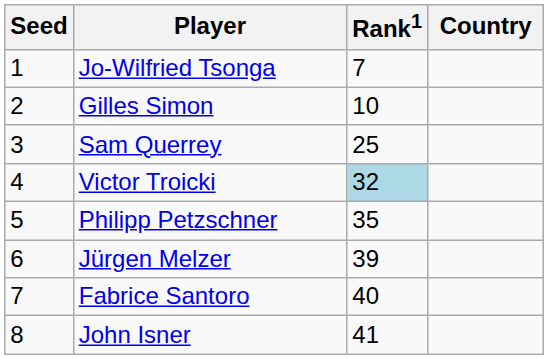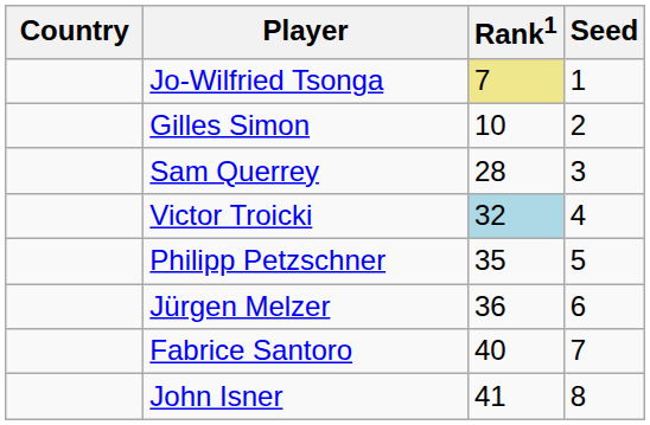 <table class="sortable wikitable">
 <tr>
-<th>Seed</th>
+<th width="70">Country</th>
 <th width="175">Player</th>
 <th>Rank<sup>1</sup></th>
-<th width="70">Country</th>
+<th>Seed</th>
 </tr>
 <tr>
+<td></td>
+<td><a href='#'>Jo-Wilfried Tsonga</a></td>
+<td style="background: khaki;">7</td>
 <td>1</td>
-<td><a href='#'>Jo-Wilfried Tsonga</a></td>
-<td>7</td>
-<td></td>
 </tr>
 <tr>
-<td>2</td>
+<td></td>
 <td><a href='#'>Gilles Simon</a></td>
 <td>10</td>
-<td></td>
+<td>2</td>
 </tr>
 <tr>
+<td></td>
+<td><a href='#'>Sam Querrey</a></td>
+<td>28</td>
 <td>3</td>
-<td><a href='#'>Sam Querrey</a></td>
-<td>25</td>
-<td></td>
 </tr>
 <tr>
-<td>4</td>
+<td></td>
 <td><a href='#'>Victor Troicki</a></td>
 <td style="background: lightblue;">32</td>
-<td></td>
+<td>4</td>
 </tr>
 <tr>
-<td>5</td>
+<td></td>
 <td><a href='#'>Philipp Petzschner</a></td>
 <td>35</td>
-<td></td>
+<td>5</td>
 </tr>
 <tr>
+<td></td>
+<td><a href='#'>Jürgen Melzer</a></td>
+<td>36</td>
 <td>6</td>
-<td><a href='#'>Jürgen Melzer</a></td>
-<td>39</td>
-<td></td>
 </tr>
 <tr>
-<td>7</td>
+<td></td>
 <td><a href='#'>Fabrice Santoro</a></td>
 <td>40</td>
-<td></td>
+<td>7</td>
 </tr>
 <tr>
-<td>8</td>
+<td></td>
 <td><a href='#'>John Isner</a></td>
 <td>41</td>
-<td></td>
+<td>8</td>
 </tr>
 </table>
